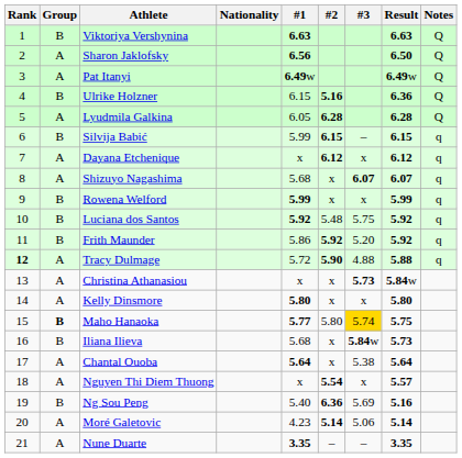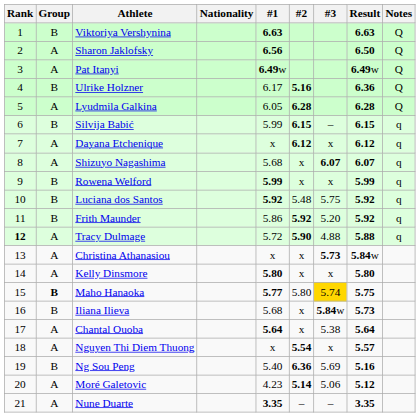 <table class="wikitable sortable" style="text-align:center;font-size:95%">
 <tr>
 <th>Rank</th>
 <th>Group</th>
 <th>Athlete</th>
 <th>Nationality</th>
 <th>#1</th>
 <th>#2</th>
 <th>#3</th>
 <th>Result</th>
 <th>Notes</th>
 </tr>
 <tr bgcolor=ccffcc>
 <td>1</td>
 <td>B</td>
 <td align="left"><a href='#'>Viktoriya Vershynina</a></td>
 <td align=left></td>
 <td><strong>6.63</strong></td>
 <td></td>
 <td></td>
 <td><strong>6.63</strong></td>
 <td>Q</td>
 </tr>
 <tr bgcolor=ccffcc>
 <td>2</td>
 <td>A</td>
 <td align="left"><a href='#'>Sharon Jaklofsky</a></td>
 <td align=left></td>
 <td><strong>6.56</strong></td>
 <td></td>
 <td></td>
 <td><strong>6.50</strong></td>
 <td>Q</td>
 </tr>
 <tr bgcolor=ccffcc>
 <td>3</td>
 <td>A</td>
 <td align="left"><a href='#'>Pat Itanyi</a></td>
 <td align=left></td>
 <td><strong>6.49</strong>w</td>
 <td></td>
 <td></td>
 <td><strong>6.49</strong>w</td>
 <td>Q</td>
 </tr>
 <tr bgcolor=ccffcc>
 <td>4</td>
 <td>B</td>
 <td align="left"><a href='#'>Ulrike Holzner</a></td>
 <td align=left></td>
-<td>6.15</td>
+<td>6.17</td>
 <td><strong>5.16</strong></td>
 <td></td>
 <td><strong>6.36</strong></td>
 <td>Q</td>
 </tr>
 <tr bgcolor=ccffcc>
 <td>5</td>
 <td>A</td>
 <td align="left"><a href='#'>Lyudmila Galkina</a></td>
 <td align=left></td>
 <td>6.05</td>
 <td><strong>6.28</strong></td>
 <td></td>
 <td><strong>6.28</strong></td>
 <td>Q</td>
 </tr>
 <tr bgcolor=ddffdd>
 <td>6</td>
 <td>B</td>
 <td align="left"><a href='#'>Silvija Babić</a></td>
 <td align=left></td>
 <td>5.99</td>
 <td><strong>6.15</strong></td>
 <td>–</td>
 <td><strong>6.15</strong></td>
 <td>q</td>
 </tr>
 <tr bgcolor=ddffdd>
 <td>7</td>
 <td>A</td>
 <td align="left"><a href='#'>Dayana Etchenique</a></td>
 <td align=left></td>
 <td>x</td>
 <td><strong>6.12</strong></td>
 <td>x</td>
 <td><strong>6.12</strong></td>
 <td>q</td>
 </tr>
 <tr bgcolor=ddffdd>
 <td>8</td>
 <td>A</td>
 <td align="left"><a href='#'>Shizuyo Nagashima</a></td>
 <td align=left></td>
 <td>5.68</td>
 <td>x</td>
 <td><strong>6.07</strong></td>
 <td><strong>6.07</strong></td>
 <td>q</td>
 </tr>
 <tr bgcolor=ddffdd>
 <td>9</td>
 <td>B</td>
 <td align="left"><a href='#'>Rowena Welford</a></td>
 <td align=left></td>
 <td><strong>5.99</strong></td>
 <td>x</td>
 <td>x</td>
 <td><strong>5.99</strong></td>
 <td>q</td>
 </tr>
 <tr bgcolor=ddffdd>
 <td>10</td>
 <td>B</td>
 <td align="left"><a href='#'>Luciana dos Santos</a></td>
 <td align=left></td>
 <td><strong>5.92</strong></td>
 <td>5.48</td>
 <td>5.75</td>
 <td><strong>5.92</strong></td>
 <td>q</td>
 </tr>
 <tr bgcolor=ddffdd>
 <td>11</td>
 <td>B</td>
 <td align="left"><a href='#'>Frith Maunder</a></td>
 <td align=left></td>
 <td>5.86</td>
 <td><strong>5.92</strong></td>
 <td>5.20</td>
 <td><strong>5.92</strong></td>
 <td>q</td>
 </tr>
 <tr bgcolor=ddffdd>
 <td><strong>12</strong></td>
 <td>A</td>
 <td align="left"><a href='#'>Tracy Dulmage</a></td>
 <td align=left></td>
 <td>5.72</td>
 <td><strong>5.90</strong></td>
 <td>4.88</td>
 <td><strong>5.88</strong></td>
 <td>q</td>
 </tr>
 <tr>
 <td>13</td>
 <td>A</td>
 <td align="left"><a href='#'>Christina Athanasiou</a></td>
 <td align=left></td>
 <td>x</td>
 <td>x</td>
 <td><strong>5.73</strong></td>
 <td><strong>5.84</strong>w</td>
 <td></td>
 </tr>
 <tr>
 <td>14</td>
 <td>A</td>
 <td align="left"><a href='#'>Kelly Dinsmore</a></td>
 <td align=left></td>
 <td><strong>5.80</strong></td>
 <td>x</td>
 <td>x</td>
 <td><strong>5.80</strong></td>
 <td></td>
 </tr>
 <tr>
 <td>15</td>
 <td><strong>B</strong></td>
 <td align="left"><a href='#'>Maho Hanaoka</a></td>
 <td align=left></td>
 <td><strong>5.77</strong></td>
 <td>5.80</td>
 <td style="background: gold;">5.74</td>
 <td><strong>5.75</strong></td>
 <td></td>
 </tr>
 <tr>
 <td>16</td>
 <td>B</td>
 <td align="left"><a href='#'>Iliana Ilieva</a></td>
 <td align=left></td>
 <td>5.68</td>
 <td>x</td>
 <td><strong>5.84</strong>w</td>
 <td><strong>5.73</strong></td>
 <td></td>
 </tr>
 <tr>
 <td>17</td>
 <td>A</td>
 <td align="left"><a href='#'>Chantal Ouoba</a></td>
 <td align=left></td>
 <td><strong>5.64</strong></td>
 <td>x</td>
 <td>5.38</td>
 <td><strong>5.64</strong></td>
 <td></td>
 </tr>
 <tr>
 <td>18</td>
 <td>A</td>
 <td align="left"><a href='#'>Nguyen Thi Diem Thuong</a></td>
 <td align=left></td>
 <td>x</td>
 <td><strong>5.54</strong></td>
 <td>x</td>
 <td><strong>5.57</strong></td>
 <td></td>
 </tr>
 <tr>
 <td>19</td>
 <td>B</td>
 <td align="left"><a href='#'>Ng Sou Peng</a></td>
 <td align=left></td>
 <td>5.40</td>
 <td><strong>6.36</strong></td>
 <td>5.69</td>
 <td><strong>5.16</strong></td>
 <td></td>
 </tr>
 <tr>
 <td>20</td>
 <td>A</td>
 <td align="left"><a href='#'>Moré Galetovic</a></td>
 <td align=left></td>
 <td>4.23</td>
 <td><strong>5.14</strong></td>
 <td>5.06</td>
-<td><strong>5.14</strong></td>
+<td><strong>5.12</strong></td>
 <td></td>
 </tr>
 <tr>
 <td>21</td>
 <td>A</td>
 <td align="left"><a href='#'>Nune Duarte</a></td>
 <td align=left></td>
 <td><strong>3.35</strong></td>
 <td>–</td>
 <td>–</td>
 <td><strong>3.35</strong></td>
 <td></td>
 </tr>
 </table>
